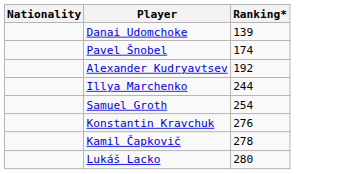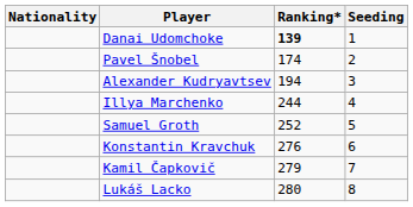 <table class="wikitable" border="1">
 <tr>
 <th>Nationality</th>
 <th>Player</th>
 <th>Ranking*</th>
+<th>Seeding</th>
 </tr>
 <tr>
 <td></td>
 <td><a href='#'>Danai Udomchoke</a></td>
-<td>139</td>
+<td><strong>139</strong></td>
+<td>1</td>
 </tr>
 <tr>
 <td></td>
 <td><a href='#'>Pavel Šnobel</a></td>
 <td>174</td>
+<td>2</td>
 </tr>
 <tr>
 <td></td>
 <td><a href='#'>Alexander Kudryavtsev</a></td>
-<td>192</td>
+<td>194</td>
+<td>3</td>
 </tr>
 <tr>
 <td></td>
 <td><a href='#'>Illya Marchenko</a></td>
 <td>244</td>
+<td>4</td>
 </tr>
 <tr>
 <td></td>
 <td><a href='#'>Samuel Groth</a></td>
-<td>254</td>
+<td>252</td>
+<td>5</td>
 </tr>
 <tr>
 <td></td>
 <td><a href='#'>Konstantin Kravchuk</a></td>
 <td>276</td>
+<td>6</td>
 </tr>
 <tr>
 <td></td>
 <td><a href='#'>Kamil Čapkovič</a></td>
-<td>278</td>
+<td>279</td>
+<td>7</td>
 </tr>
 <tr>
 <td></td>
 <td><a href='#'>Lukáš Lacko</a></td>
 <td>280</td>
+<td>8</td>
 </tr>
 </table>
